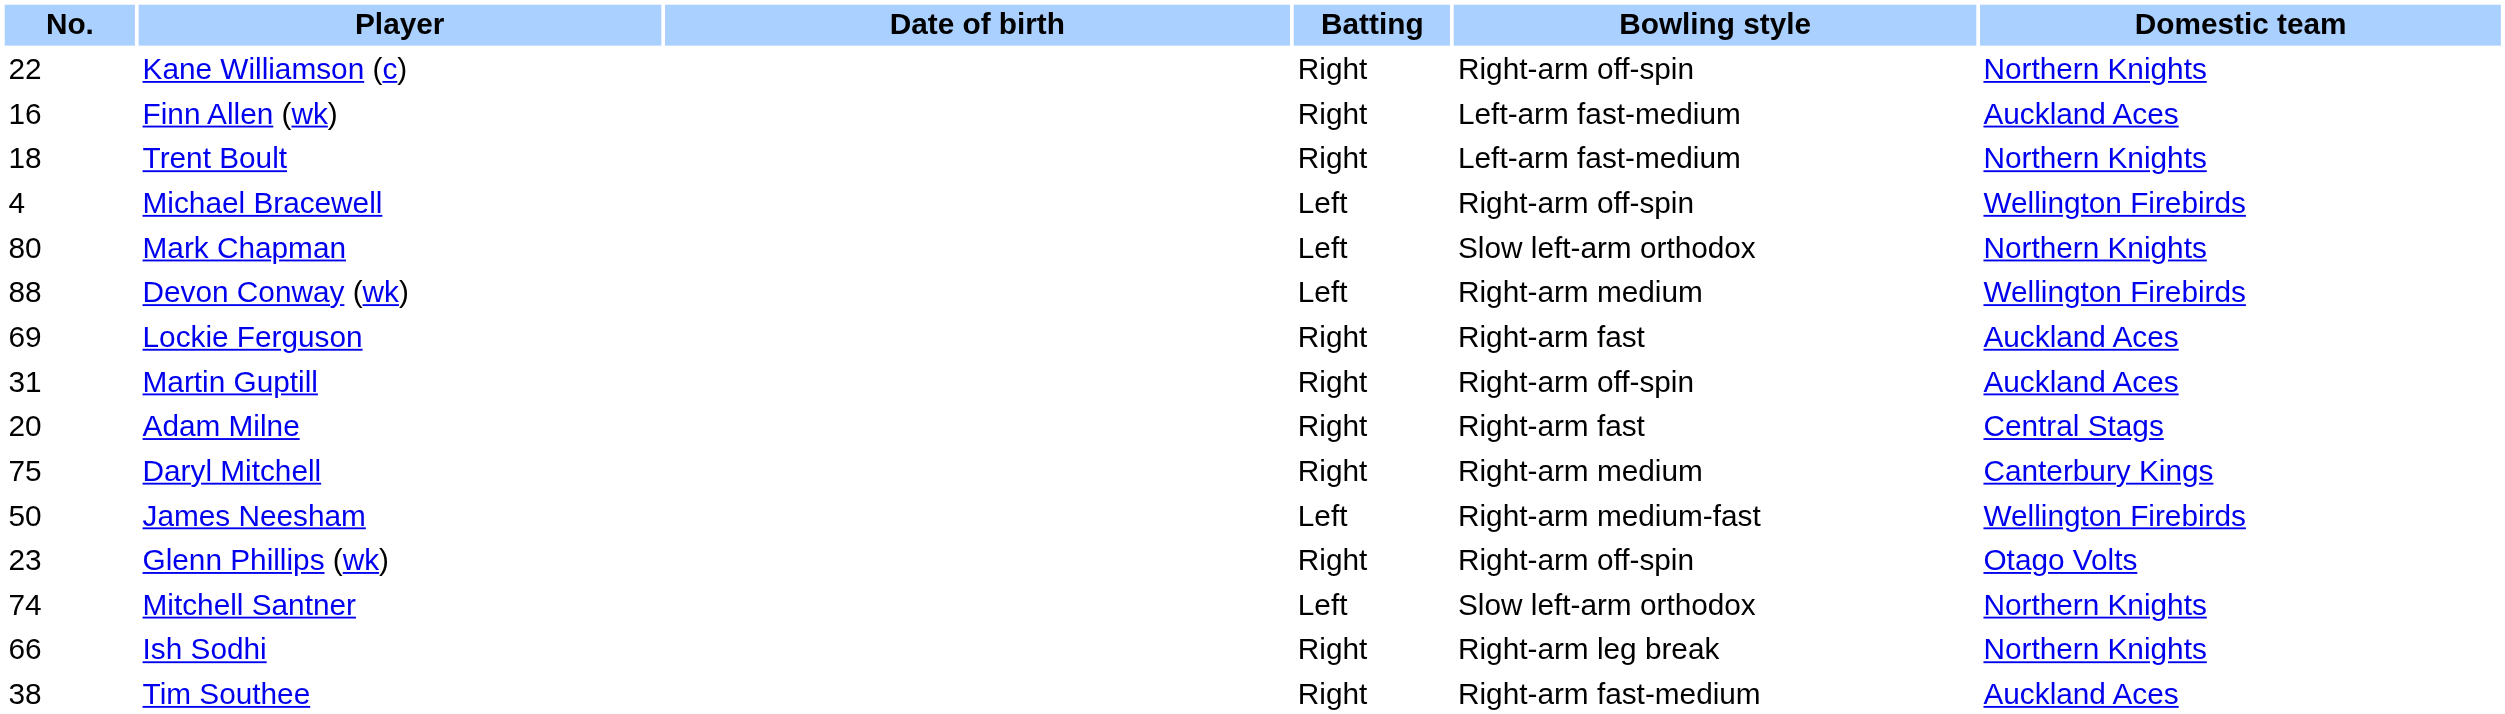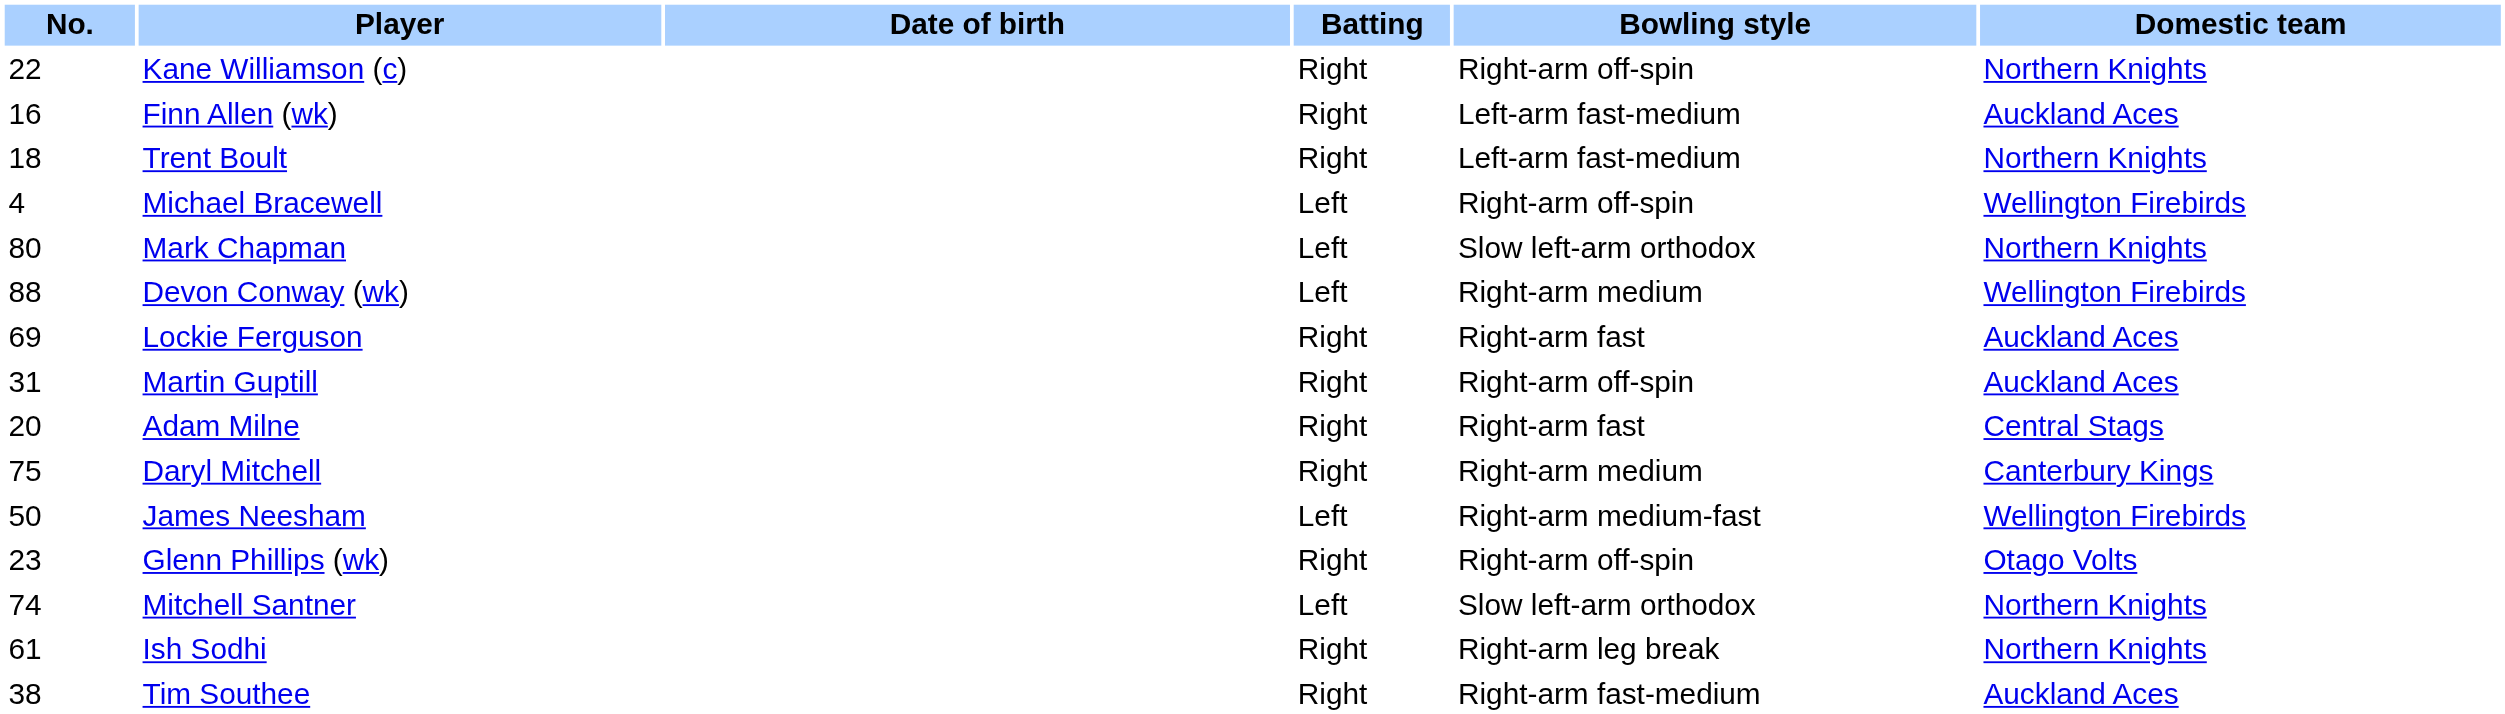 <table class="sortable" style="width:85%;" border="0" cellspacing="2" cellpadding="2">
 <tr style="background:#aad0ff;">
 <th scope="col" width="5%">No.</th>
 <th width=20%>Player</th>
 <th width=24%>Date of birth</th>
 <th width=6%>Batting</th>
 <th width=20%>Bowling style</th>
 <th width=20%>Domestic team</th>
 </tr>
 <tr>
 <td>22</td>
 <td><a href='#'>Kane Williamson</a> (<a href='#'>c</a>)</td>
 <td></td>
 <td>Right</td>
 <td>Right-arm off-spin</td>
 <td><a href='#'>Northern Knights</a></td>
 </tr>
 <tr>
 <td>16</td>
 <td><a href='#'>Finn Allen</a> (<a href='#'>wk</a>)</td>
 <td></td>
 <td>Right</td>
 <td>Left-arm fast-medium</td>
 <td><a href='#'>Auckland Aces</a></td>
 </tr>
 <tr>
 <td>18</td>
 <td><a href='#'>Trent Boult</a></td>
 <td></td>
 <td>Right</td>
 <td>Left-arm fast-medium</td>
 <td><a href='#'>Northern Knights</a></td>
 </tr>
 <tr>
 <td>4</td>
 <td><a href='#'>Michael Bracewell</a></td>
 <td></td>
 <td>Left</td>
 <td>Right-arm off-spin</td>
 <td><a href='#'>Wellington Firebirds</a></td>
 </tr>
 <tr>
 <td>80</td>
 <td><a href='#'>Mark Chapman</a></td>
 <td></td>
 <td>Left</td>
 <td>Slow left-arm orthodox</td>
 <td><a href='#'>Northern Knights</a></td>
 </tr>
 <tr>
 <td>88</td>
 <td><a href='#'>Devon Conway</a> (<a href='#'>wk</a>)</td>
 <td></td>
 <td>Left</td>
 <td>Right-arm medium</td>
 <td><a href='#'>Wellington Firebirds</a></td>
 </tr>
 <tr>
 <td>69</td>
 <td><a href='#'>Lockie Ferguson</a></td>
 <td></td>
 <td>Right</td>
 <td>Right-arm fast</td>
 <td><a href='#'>Auckland Aces</a></td>
 </tr>
 <tr>
 <td>31</td>
 <td><a href='#'>Martin Guptill</a></td>
 <td></td>
 <td>Right</td>
 <td>Right-arm off-spin</td>
 <td><a href='#'>Auckland Aces</a></td>
 </tr>
 <tr>
 <td>20</td>
 <td><a href='#'>Adam Milne</a></td>
 <td></td>
 <td>Right</td>
 <td>Right-arm fast</td>
 <td><a href='#'>Central Stags</a></td>
 </tr>
 <tr>
 <td>75</td>
 <td><a href='#'>Daryl Mitchell</a></td>
 <td></td>
 <td>Right</td>
 <td>Right-arm medium</td>
 <td><a href='#'>Canterbury Kings</a></td>
 </tr>
 <tr>
 <td>50</td>
 <td><a href='#'>James Neesham</a></td>
 <td></td>
 <td>Left</td>
 <td>Right-arm medium-fast</td>
 <td><a href='#'>Wellington Firebirds</a></td>
 </tr>
 <tr>
 <td>23</td>
 <td><a href='#'>Glenn Phillips</a> (<a href='#'>wk</a>)</td>
 <td></td>
 <td>Right</td>
 <td>Right-arm off-spin</td>
 <td><a href='#'>Otago Volts</a></td>
 </tr>
 <tr>
 <td>74</td>
 <td><a href='#'>Mitchell Santner</a></td>
 <td></td>
 <td>Left</td>
 <td>Slow left-arm orthodox</td>
 <td><a href='#'>Northern Knights</a></td>
 </tr>
 <tr>
-<td>66</td>
+<td>61</td>
 <td><a href='#'>Ish Sodhi</a></td>
 <td></td>
 <td>Right</td>
 <td>Right-arm leg break</td>
 <td><a href='#'>Northern Knights</a></td>
 </tr>
 <tr>
 <td>38</td>
 <td><a href='#'>Tim Southee</a></td>
 <td></td>
 <td>Right</td>
 <td>Right-arm fast-medium</td>
 <td><a href='#'>Auckland Aces</a></td>
 </tr>
 <tr>
 </tr>
 </table>
